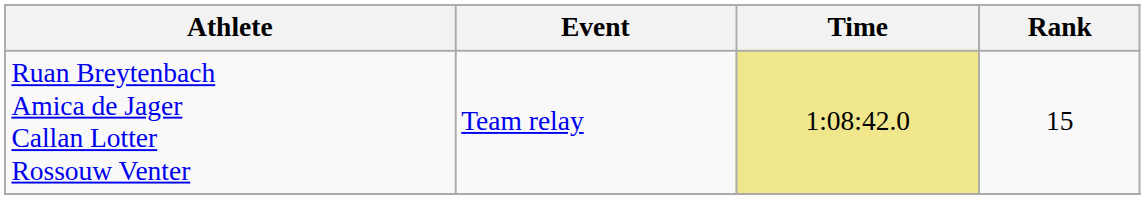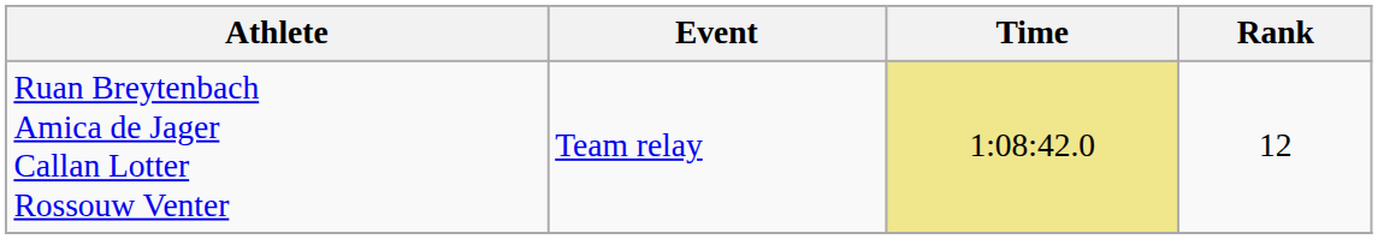 <table class="wikitable" style="text-align:center; font-size:90%; width:30%;">
 <tr>
 <th>Athlete</th>
 <th>Event</th>
 <th>Time</th>
 <th>Rank</th>
 </tr>
 <tr>
 <td align="left"><a href='#'>Ruan Breytenbach</a><br><a href='#'>Amica de Jager</a><br><a href='#'>Callan Lotter</a><br><a href='#'>Rossouw Venter</a></td>
 <td align="left"><a href='#'>Team relay</a></td>
 <td style="background: khaki;">1:08:42.0</td>
-<td>15</td>
+<td>12</td>
 </tr>
 <tr>
 </tr>
 </table>
